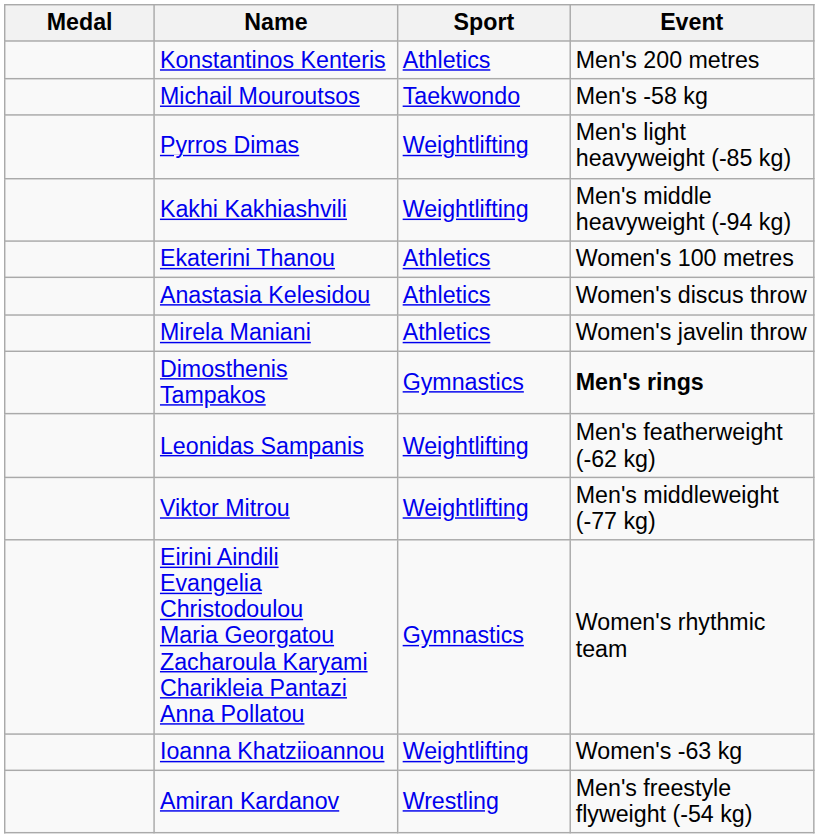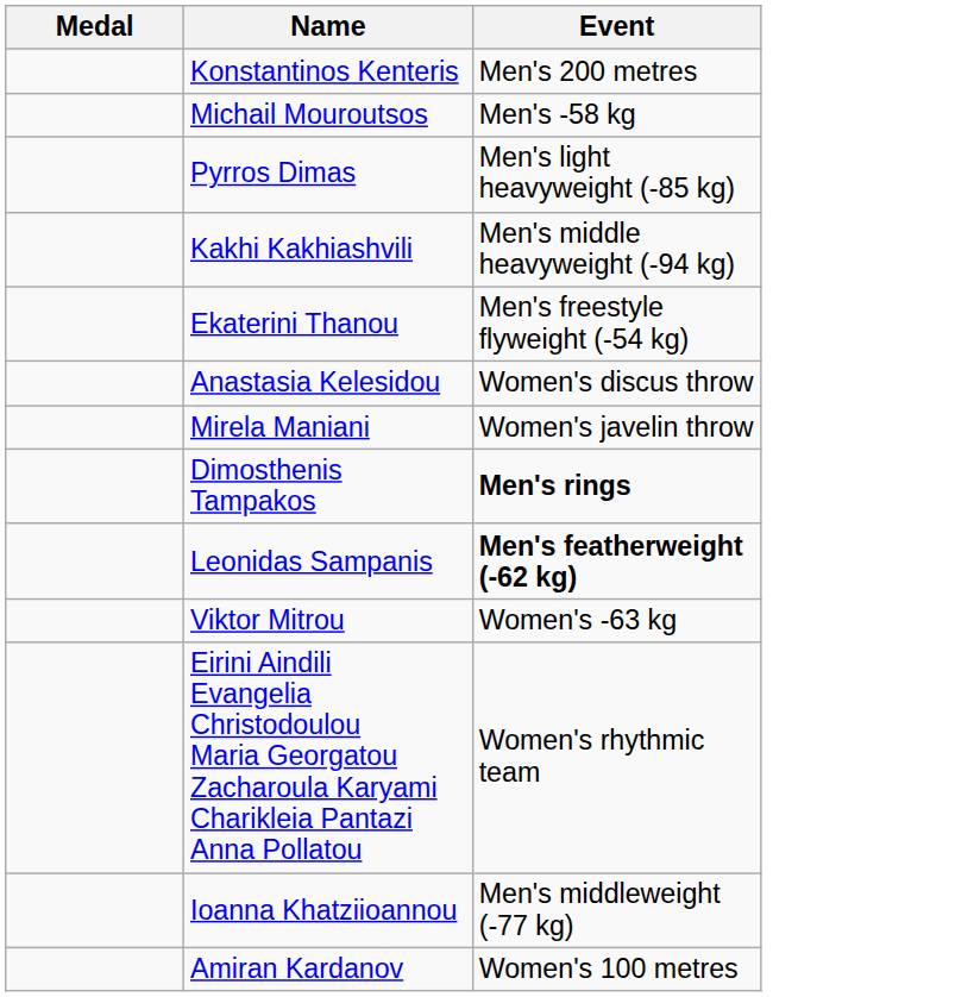 <table class="wikitable">
 <tr>
 <th style="width:6em">Medal</th>
 <th style="width:10em">Name</th>
-<th style="width:7em">Sport</th>
 <th style="width:10em">Event</th>
 </tr>
 <tr>
 <td></td>
 <td><a href='#'>Konstantinos Kenteris</a></td>
-<td><a href='#'>Athletics</a></td>
 <td>Men's 200 metres</td>
 </tr>
 <tr>
 <td></td>
 <td><a href='#'>Michail Mouroutsos</a></td>
-<td><a href='#'>Taekwondo</a></td>
 <td>Men's -58 kg</td>
 </tr>
 <tr>
 <td></td>
 <td><a href='#'>Pyrros Dimas</a></td>
-<td><a href='#'>Weightlifting</a></td>
 <td>Men's light heavyweight (-85 kg)</td>
 </tr>
 <tr>
 <td></td>
 <td><a href='#'>Kakhi Kakhiashvili</a></td>
-<td><a href='#'>Weightlifting</a></td>
 <td>Men's middle heavyweight (-94 kg)</td>
 </tr>
 <tr>
 <td></td>
 <td><a href='#'>Ekaterini Thanou</a></td>
-<td><a href='#'>Athletics</a></td>
-<td>Women's 100 metres</td>
+<td>Men's freestyle flyweight (-54 kg)</td>
 </tr>
 <tr>
 <td></td>
 <td><a href='#'>Anastasia Kelesidou</a></td>
-<td><a href='#'>Athletics</a></td>
 <td>Women's discus throw</td>
 </tr>
 <tr>
 <td></td>
 <td><a href='#'>Mirela Maniani</a></td>
-<td><a href='#'>Athletics</a></td>
 <td>Women's javelin throw</td>
 </tr>
 <tr>
 <td></td>
 <td><a href='#'>Dimosthenis Tampakos</a></td>
-<td><a href='#'>Gymnastics</a></td>
 <td><strong>Men's rings</strong></td>
 </tr>
 <tr>
 <td></td>
 <td><a href='#'>Leonidas Sampanis</a></td>
-<td><a href='#'>Weightlifting</a></td>
-<td>Men's featherweight (-62 kg)</td>
+<td><strong>Men's featherweight (-62 kg)</strong></td>
 </tr>
 <tr>
 <td></td>
 <td><a href='#'>Viktor Mitrou</a></td>
-<td><a href='#'>Weightlifting</a></td>
-<td>Men's middleweight (-77 kg)</td>
+<td>Women's -63 kg</td>
 </tr>
 <tr>
 <td></td>
 <td><a href='#'>Eirini Aindili</a><br> <a href='#'>Evangelia Christodoulou</a><br> <a href='#'>Maria Georgatou</a><br> <a href='#'>Zacharoula Karyami</a><br> <a href='#'>Charikleia Pantazi</a><br> <a href='#'>Anna Pollatou</a></td>
-<td><a href='#'>Gymnastics</a></td>
 <td>Women's rhythmic team</td>
 </tr>
 <tr>
 <td></td>
 <td><a href='#'>Ioanna Khatziioannou</a></td>
-<td><a href='#'>Weightlifting</a></td>
-<td>Women's -63 kg</td>
+<td>Men's middleweight (-77 kg)</td>
 </tr>
 <tr>
 <td></td>
 <td><a href='#'>Amiran Kardanov</a></td>
-<td><a href='#'>Wrestling</a></td>
-<td>Men's freestyle flyweight (-54 kg)</td>
+<td>Women's 100 metres</td>
 </tr>
 </table>
